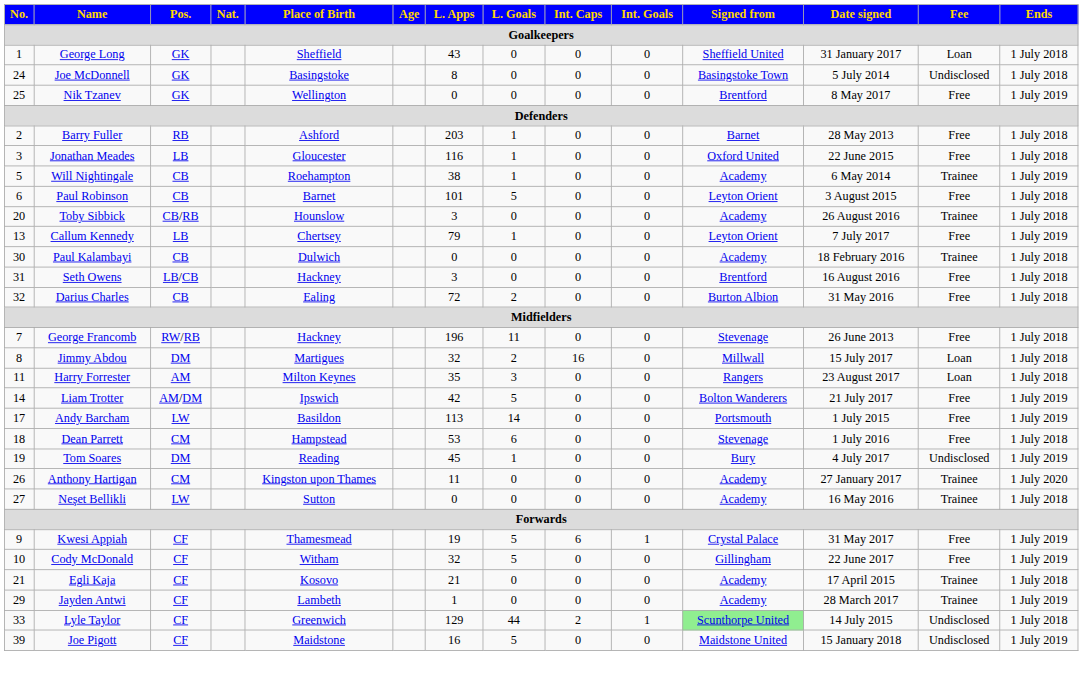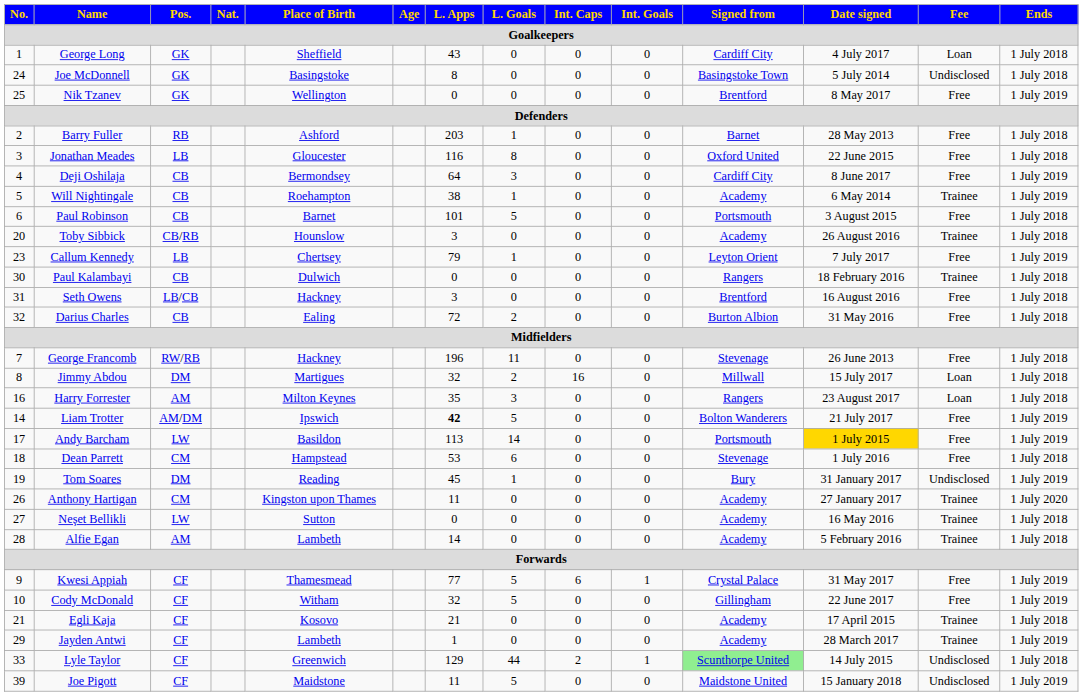 <table class="wikitable" style="text-align:center; font-size:90%; width:100%;">
 <tr>
 <th style="background:blue; color:gold; text-align:center;">No.</th>
 <th style="background:blue; color:gold; text-align:center;">Name</th>
 <th style="background:blue; color:gold; text-align:center;">Pos.</th>
 <th style="background:blue; color:gold; text-align:center;">Nat.</th>
 <th style="background:blue; color:gold; text-align:center;">Place of Birth</th>
 <th style="background:blue; color:gold; text-align:center;">Age</th>
 <th style="background:blue; color:gold; text-align:center;">L. Apps</th>
 <th style="background:blue; color:gold; text-align:center;">L. Goals</th>
 <th style="background:blue; color:gold; text-align:center;">Int. Caps</th>
 <th style="background:blue; color:gold; text-align:center;">Int. Goals</th>
 <th style="background:blue; color:gold; text-align:center;">Signed from</th>
 <th style="background:blue; color:gold; text-align:center;">Date signed</th>
 <th style="background:blue; color:gold; text-align:center;">Fee</th>
 <th style="background:blue; color:gold; text-align:center;">Ends</th>
 </tr>
 <tr>
 <th colspan="14" style="background:#dcdcdc; text-align:center;">Goalkeepers</th>
 </tr>
 <tr>
 <td>1</td>
 <td><a href='#'>George Long</a></td>
 <td><a href='#'>GK</a></td>
 <td></td>
 <td><a href='#'>Sheffield</a></td>
 <td></td>
 <td>43</td>
 <td>0</td>
 <td>0</td>
 <td>0</td>
-<td><a href='#'>Sheffield United</a></td>
-<td>31 January 2017</td>
+<td><a href='#'>Cardiff City</a></td>
+<td>4 July 2017</td>
 <td>Loan</td>
 <td>1 July 2018</td>
 </tr>
 <tr>
 <td>24</td>
 <td><a href='#'>Joe McDonnell</a></td>
 <td><a href='#'>GK</a></td>
 <td></td>
 <td><a href='#'>Basingstoke</a></td>
 <td></td>
 <td>8</td>
 <td>0</td>
 <td>0</td>
 <td>0</td>
 <td><a href='#'>Basingstoke Town</a></td>
 <td>5 July 2014</td>
 <td>Undisclosed</td>
 <td>1 July 2018</td>
 </tr>
 <tr>
 <td>25</td>
 <td><a href='#'>Nik Tzanev</a></td>
 <td><a href='#'>GK</a></td>
 <td></td>
 <td><a href='#'>Wellington</a></td>
 <td></td>
 <td>0</td>
 <td>0</td>
 <td>0</td>
 <td>0</td>
 <td><a href='#'>Brentford</a></td>
 <td>8 May 2017</td>
 <td>Free</td>
 <td>1 July 2019</td>
 </tr>
 <tr>
 <th colspan="14" style="background:#dcdcdc; text-align:center;">Defenders</th>
 </tr>
 <tr>
 <td>2</td>
 <td><a href='#'>Barry Fuller</a></td>
 <td><a href='#'>RB</a></td>
 <td></td>
 <td><a href='#'>Ashford</a></td>
 <td></td>
 <td>203</td>
 <td>1</td>
 <td>0</td>
 <td>0</td>
 <td><a href='#'>Barnet</a></td>
 <td>28 May 2013</td>
 <td>Free</td>
 <td>1 July 2018</td>
 </tr>
 <tr>
 <td>3</td>
 <td><a href='#'>Jonathan Meades</a></td>
 <td><a href='#'>LB</a></td>
 <td></td>
 <td><a href='#'>Gloucester</a></td>
 <td></td>
 <td>116</td>
-<td>1</td>
+<td>8</td>
 <td>0</td>
 <td>0</td>
 <td><a href='#'>Oxford United</a></td>
 <td>22 June 2015</td>
 <td>Free</td>
 <td>1 July 2018</td>
+</tr>
+<tr>
+<td>4</td>
+<td><a href='#'>Deji Oshilaja</a></td>
+<td><a href='#'>CB</a></td>
+<td></td>
+<td><a href='#'>Bermondsey</a></td>
+<td></td>
+<td>64</td>
+<td>3</td>
+<td>0</td>
+<td>0</td>
+<td><a href='#'>Cardiff City</a></td>
+<td>8 June 2017</td>
+<td>Free</td>
+<td>1 July 2019</td>
 </tr>
 <tr>
 <td>5</td>
 <td><a href='#'>Will Nightingale</a></td>
 <td><a href='#'>CB</a></td>
 <td></td>
 <td><a href='#'>Roehampton</a></td>
 <td></td>
 <td>38</td>
 <td>1</td>
 <td>0</td>
 <td>0</td>
 <td><a href='#'>Academy</a></td>
 <td>6 May 2014</td>
 <td>Trainee</td>
 <td>1 July 2019</td>
 </tr>
 <tr>
 <td>6</td>
 <td><a href='#'>Paul Robinson</a></td>
 <td><a href='#'>CB</a></td>
 <td></td>
 <td><a href='#'>Barnet</a></td>
 <td></td>
 <td>101</td>
 <td>5</td>
 <td>0</td>
 <td>0</td>
-<td><a href='#'>Leyton Orient</a></td>
+<td><a href='#'>Portsmouth</a></td>
 <td>3 August 2015</td>
 <td>Free</td>
 <td>1 July 2018</td>
 </tr>
 <tr>
 <td>20</td>
 <td><a href='#'>Toby Sibbick</a></td>
 <td><a href='#'>CB</a>/<a href='#'>RB</a></td>
 <td></td>
 <td><a href='#'>Hounslow</a></td>
 <td></td>
 <td>3</td>
 <td>0</td>
 <td>0</td>
 <td>0</td>
 <td><a href='#'>Academy</a></td>
 <td>26 August 2016</td>
 <td>Trainee</td>
 <td>1 July 2018</td>
 </tr>
 <tr>
-<td>13</td>
+<td>23</td>
 <td><a href='#'>Callum Kennedy</a></td>
 <td><a href='#'>LB</a></td>
 <td></td>
 <td><a href='#'>Chertsey</a></td>
 <td></td>
 <td>79</td>
 <td>1</td>
 <td>0</td>
 <td>0</td>
 <td><a href='#'>Leyton Orient</a></td>
 <td>7 July 2017</td>
 <td>Free</td>
 <td>1 July 2019</td>
 </tr>
 <tr>
 <td>30</td>
 <td><a href='#'>Paul Kalambayi</a></td>
 <td><a href='#'>CB</a></td>
 <td></td>
 <td><a href='#'>Dulwich</a></td>
 <td></td>
 <td>0</td>
 <td>0</td>
 <td>0</td>
 <td>0</td>
-<td><a href='#'>Academy</a></td>
+<td><a href='#'>Rangers</a></td>
 <td>18 February 2016</td>
 <td>Trainee</td>
 <td>1 July 2018</td>
 </tr>
 <tr>
 <td>31</td>
 <td><a href='#'>Seth Owens</a></td>
 <td><a href='#'>LB</a>/<a href='#'>CB</a></td>
 <td></td>
 <td><a href='#'>Hackney</a></td>
 <td></td>
 <td>3</td>
 <td>0</td>
 <td>0</td>
 <td>0</td>
 <td><a href='#'>Brentford</a></td>
 <td>16 August 2016</td>
 <td>Free</td>
 <td>1 July 2018</td>
 </tr>
 <tr>
 <td>32</td>
 <td><a href='#'>Darius Charles</a></td>
 <td><a href='#'>CB</a></td>
 <td></td>
 <td><a href='#'>Ealing</a></td>
 <td></td>
 <td>72</td>
 <td>2</td>
 <td>0</td>
 <td>0</td>
 <td><a href='#'>Burton Albion</a></td>
 <td>31 May 2016</td>
 <td>Free</td>
 <td>1 July 2018</td>
 </tr>
 <tr>
 <th colspan="14" style="background:#dcdcdc; text-align:center;">Midfielders</th>
 </tr>
 <tr>
 <td>7</td>
 <td><a href='#'>George Francomb</a></td>
 <td><a href='#'>RW</a>/<a href='#'>RB</a></td>
 <td></td>
 <td><a href='#'>Hackney</a></td>
 <td></td>
 <td>196</td>
 <td>11</td>
 <td>0</td>
 <td>0</td>
 <td><a href='#'>Stevenage</a></td>
 <td>26 June 2013</td>
 <td>Free</td>
 <td>1 July 2018</td>
 </tr>
 <tr>
 <td>8</td>
 <td><a href='#'>Jimmy Abdou</a></td>
 <td><a href='#'>DM</a></td>
 <td></td>
 <td><a href='#'>Martigues</a></td>
 <td></td>
 <td>32</td>
 <td>2</td>
 <td>16</td>
 <td>0</td>
 <td><a href='#'>Millwall</a></td>
 <td>15 July 2017</td>
 <td>Loan</td>
 <td>1 July 2018</td>
 </tr>
 <tr>
-<td>11</td>
+<td>16</td>
 <td><a href='#'>Harry Forrester</a></td>
 <td><a href='#'>AM</a></td>
 <td></td>
 <td><a href='#'>Milton Keynes</a></td>
 <td></td>
 <td>35</td>
 <td>3</td>
 <td>0</td>
 <td>0</td>
 <td><a href='#'>Rangers</a></td>
 <td>23 August 2017</td>
 <td>Loan</td>
 <td>1 July 2018</td>
 </tr>
 <tr>
 <td>14</td>
 <td><a href='#'>Liam Trotter</a></td>
 <td><a href='#'>AM</a>/<a href='#'>DM</a></td>
 <td></td>
 <td><a href='#'>Ipswich</a></td>
 <td></td>
-<td>42</td>
+<td><strong>42</strong></td>
 <td>5</td>
 <td>0</td>
 <td>0</td>
 <td><a href='#'>Bolton Wanderers</a></td>
 <td>21 July 2017</td>
 <td>Free</td>
 <td>1 July 2019</td>
 </tr>
 <tr>
 <td>17</td>
 <td><a href='#'>Andy Barcham</a></td>
 <td><a href='#'>LW</a></td>
 <td></td>
 <td><a href='#'>Basildon</a></td>
 <td></td>
 <td>113</td>
 <td>14</td>
 <td>0</td>
 <td>0</td>
 <td><a href='#'>Portsmouth</a></td>
-<td>1 July 2015</td>
+<td style="background: gold;">1 July 2015</td>
 <td>Free</td>
 <td>1 July 2019</td>
 </tr>
 <tr>
 <td>18</td>
 <td><a href='#'>Dean Parrett</a></td>
 <td><a href='#'>CM</a></td>
 <td></td>
 <td><a href='#'>Hampstead</a></td>
 <td></td>
 <td>53</td>
 <td>6</td>
 <td>0</td>
 <td>0</td>
 <td><a href='#'>Stevenage</a></td>
 <td>1 July 2016</td>
 <td>Free</td>
 <td>1 July 2018</td>
 </tr>
 <tr>
 <td>19</td>
 <td><a href='#'>Tom Soares</a></td>
 <td><a href='#'>DM</a></td>
 <td></td>
 <td><a href='#'>Reading</a></td>
 <td></td>
 <td>45</td>
 <td>1</td>
 <td>0</td>
 <td>0</td>
 <td><a href='#'>Bury</a></td>
-<td>4 July 2017</td>
+<td>31 January 2017</td>
 <td>Undisclosed</td>
 <td>1 July 2019</td>
 </tr>
 <tr>
 <td>26</td>
 <td><a href='#'>Anthony Hartigan</a></td>
 <td><a href='#'>CM</a></td>
 <td></td>
 <td><a href='#'>Kingston upon Thames</a></td>
 <td></td>
 <td>11</td>
 <td>0</td>
 <td>0</td>
 <td>0</td>
 <td><a href='#'>Academy</a></td>
 <td>27 January 2017</td>
 <td>Trainee</td>
 <td>1 July 2020</td>
 </tr>
 <tr>
 <td>27</td>
 <td><a href='#'>Neşet Bellikli</a></td>
 <td><a href='#'>LW</a></td>
 <td></td>
 <td><a href='#'>Sutton</a></td>
 <td></td>
 <td>0</td>
 <td>0</td>
 <td>0</td>
 <td>0</td>
 <td><a href='#'>Academy</a></td>
 <td>16 May 2016</td>
 <td>Trainee</td>
 <td>1 July 2018</td>
 </tr>
 <tr>
+<td>28</td>
+<td><a href='#'>Alfie Egan</a></td>
+<td><a href='#'>AM</a></td>
+<td></td>
+<td><a href='#'>Lambeth</a></td>
+<td></td>
+<td>14</td>
+<td>0</td>
+<td>0</td>
+<td>0</td>
+<td><a href='#'>Academy</a></td>
+<td>5 February 2016</td>
+<td>Trainee</td>
+<td>1 July 2018</td>
+</tr>
+<tr>
 <th colspan="14" style="background:#dcdcdc; text-align:center;">Forwards</th>
 </tr>
 <tr>
 <td>9</td>
 <td><a href='#'>Kwesi Appiah</a></td>
 <td><a href='#'>CF</a></td>
 <td></td>
 <td><a href='#'>Thamesmead</a></td>
 <td></td>
-<td>19</td>
+<td>77</td>
 <td>5</td>
 <td>6</td>
 <td>1</td>
 <td><a href='#'>Crystal Palace</a></td>
 <td>31 May 2017</td>
 <td>Free</td>
 <td>1 July 2019</td>
 </tr>
 <tr>
 <td>10</td>
 <td><a href='#'>Cody McDonald</a></td>
 <td><a href='#'>CF</a></td>
 <td></td>
 <td><a href='#'>Witham</a></td>
 <td></td>
 <td>32</td>
 <td>5</td>
 <td>0</td>
 <td>0</td>
 <td><a href='#'>Gillingham</a></td>
 <td>22 June 2017</td>
 <td>Free</td>
 <td>1 July 2019</td>
 </tr>
 <tr>
 <td>21</td>
 <td><a href='#'>Egli Kaja</a></td>
 <td><a href='#'>CF</a></td>
 <td></td>
 <td><a href='#'>Kosovo</a></td>
 <td></td>
 <td>21</td>
 <td>0</td>
 <td>0</td>
 <td>0</td>
 <td><a href='#'>Academy</a></td>
 <td>17 April 2015</td>
 <td>Trainee</td>
 <td>1 July 2018</td>
 </tr>
 <tr>
 <td>29</td>
 <td><a href='#'>Jayden Antwi</a></td>
 <td><a href='#'>CF</a></td>
 <td></td>
 <td><a href='#'>Lambeth</a></td>
 <td></td>
 <td>1</td>
 <td>0</td>
 <td>0</td>
 <td>0</td>
 <td><a href='#'>Academy</a></td>
 <td>28 March 2017</td>
 <td>Trainee</td>
 <td>1 July 2019</td>
 </tr>
 <tr>
 <td>33</td>
 <td><a href='#'>Lyle Taylor</a></td>
 <td><a href='#'>CF</a></td>
 <td></td>
 <td><a href='#'>Greenwich</a></td>
 <td></td>
 <td>129</td>
 <td>44</td>
 <td>2</td>
 <td>1</td>
 <td style="background: lightgreen;"><a href='#'>Scunthorpe United</a></td>
 <td>14 July 2015</td>
 <td>Undisclosed</td>
 <td>1 July 2018</td>
 </tr>
 <tr>
 <td>39</td>
 <td><a href='#'>Joe Pigott</a></td>
 <td><a href='#'>CF</a></td>
 <td></td>
 <td><a href='#'>Maidstone</a></td>
 <td></td>
-<td>16</td>
+<td>11</td>
 <td>5</td>
 <td>0</td>
 <td>0</td>
 <td><a href='#'>Maidstone United</a></td>
 <td>15 January 2018</td>
 <td>Undisclosed</td>
 <td>1 July 2019</td>
 </tr>
 </table>
